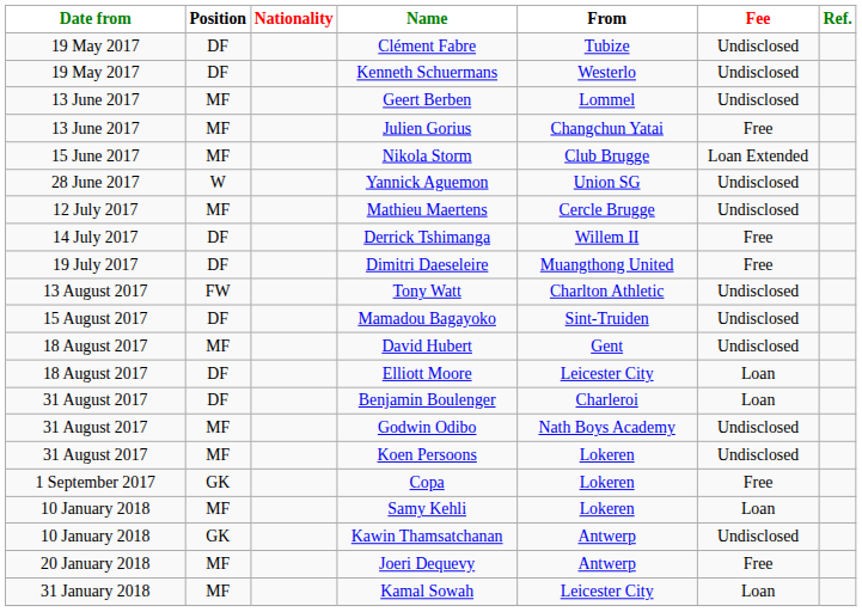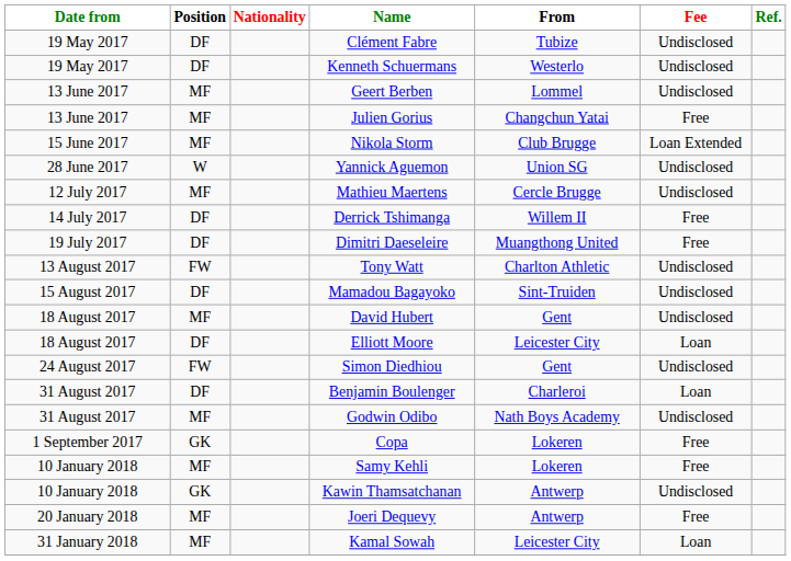 <table class="wikitable" style="text-align:center; font-size:90%">
 <tr>
 <th style="background:#FFFFFF; color:green; width:150px;">Date from</th>
 <th style="background:#FFFFFF; color:black; width:50px;">Position</th>
 <th style="background:#FFFFFF; color:red; width:50px;">Nationality</th>
 <th style="background:#FFFFFF; color:green; width:150px;">Name</th>
 <th style="background:#FFFFFF; color:black; width:150px;">From</th>
 <th style="background:#FFFFFF; color:red; width:100px;">Fee</th>
 <th style="background:#FFFFFF; color:green; width:25px;">Ref.</th>
 </tr>
 <tr>
 <td>19 May 2017</td>
 <td>DF</td>
 <td></td>
 <td><a href='#'>Clément Fabre</a></td>
 <td> <a href='#'>Tubize</a></td>
 <td>Undisclosed</td>
 <td></td>
 </tr>
 <tr>
 <td>19 May 2017</td>
 <td>DF</td>
 <td></td>
 <td><a href='#'>Kenneth Schuermans</a></td>
 <td> <a href='#'>Westerlo</a></td>
 <td>Undisclosed</td>
 <td></td>
 </tr>
 <tr>
 <td>13 June 2017</td>
 <td>MF</td>
 <td></td>
 <td><a href='#'>Geert Berben</a></td>
 <td> <a href='#'>Lommel</a></td>
 <td>Undisclosed</td>
 <td></td>
 </tr>
 <tr>
 <td>13 June 2017</td>
 <td>MF</td>
 <td></td>
 <td><a href='#'>Julien Gorius</a></td>
 <td> <a href='#'>Changchun Yatai</a></td>
 <td>Free</td>
 <td></td>
 </tr>
 <tr>
 <td>15 June 2017</td>
 <td>MF</td>
 <td></td>
 <td><a href='#'>Nikola Storm</a></td>
 <td> <a href='#'>Club Brugge</a></td>
 <td>Loan Extended</td>
 <td></td>
 </tr>
 <tr>
 <td>28 June 2017</td>
 <td>W</td>
 <td></td>
 <td><a href='#'>Yannick Aguemon</a></td>
 <td> <a href='#'>Union SG</a></td>
 <td>Undisclosed</td>
 <td></td>
 </tr>
 <tr>
 <td>12 July 2017</td>
 <td>MF</td>
 <td></td>
 <td><a href='#'>Mathieu Maertens</a></td>
 <td> <a href='#'>Cercle Brugge</a></td>
 <td>Undisclosed</td>
 <td></td>
 </tr>
 <tr>
 <td>14 July 2017</td>
 <td>DF</td>
 <td></td>
 <td><a href='#'>Derrick Tshimanga</a></td>
 <td> <a href='#'>Willem II</a></td>
 <td>Free</td>
 <td></td>
 </tr>
 <tr>
 <td>19 July 2017</td>
 <td>DF</td>
 <td></td>
 <td><a href='#'>Dimitri Daeseleire</a></td>
 <td> <a href='#'>Muangthong United</a></td>
 <td>Free</td>
 <td></td>
 </tr>
 <tr>
 <td>13 August 2017</td>
 <td>FW</td>
 <td></td>
 <td><a href='#'>Tony Watt</a></td>
 <td> <a href='#'>Charlton Athletic</a></td>
 <td>Undisclosed</td>
 <td></td>
 </tr>
 <tr>
 <td>15 August 2017</td>
 <td>DF</td>
 <td></td>
 <td><a href='#'>Mamadou Bagayoko</a></td>
 <td> <a href='#'>Sint-Truiden</a></td>
 <td>Undisclosed</td>
 <td></td>
 </tr>
 <tr>
 <td>18 August 2017</td>
 <td>MF</td>
 <td></td>
 <td><a href='#'>David Hubert</a></td>
 <td> <a href='#'>Gent</a></td>
 <td>Undisclosed</td>
 <td></td>
 </tr>
 <tr>
 <td>18 August 2017</td>
 <td>DF</td>
 <td></td>
 <td><a href='#'>Elliott Moore</a></td>
 <td> <a href='#'>Leicester City</a></td>
 <td>Loan</td>
 <td></td>
 </tr>
 <tr>
+<td>24 August 2017</td>
+<td>FW</td>
+<td></td>
+<td><a href='#'>Simon Diedhiou</a></td>
+<td> <a href='#'>Gent</a></td>
+<td>Undisclosed</td>
+<td></td>
+</tr>
+<tr>
 <td>31 August 2017</td>
 <td>DF</td>
 <td></td>
 <td><a href='#'>Benjamin Boulenger</a></td>
 <td> <a href='#'>Charleroi</a></td>
 <td>Loan</td>
 <td></td>
 </tr>
 <tr>
 <td>31 August 2017</td>
 <td>MF</td>
 <td></td>
 <td><a href='#'>Godwin Odibo</a></td>
 <td> <a href='#'>Nath Boys Academy</a></td>
 <td>Undisclosed</td>
 <td></td>
 </tr>
 <tr>
-<td>31 August 2017</td>
-<td>MF</td>
-<td></td>
-<td><a href='#'>Koen Persoons</a></td>
-<td> <a href='#'>Lokeren</a></td>
-<td>Undisclosed</td>
-<td></td>
-</tr>
-<tr>
 <td>1 September 2017</td>
 <td>GK</td>
 <td></td>
 <td><a href='#'>Copa</a></td>
 <td> <a href='#'>Lokeren</a></td>
 <td>Free</td>
 <td></td>
 </tr>
 <tr>
 <td>10 January 2018</td>
 <td>MF</td>
 <td></td>
 <td><a href='#'>Samy Kehli</a></td>
 <td> <a href='#'>Lokeren</a></td>
-<td>Loan</td>
+<td>Free</td>
 <td></td>
 </tr>
 <tr>
 <td>10 January 2018</td>
 <td>GK</td>
 <td></td>
 <td><a href='#'>Kawin Thamsatchanan</a></td>
 <td> <a href='#'>Antwerp</a></td>
 <td>Undisclosed</td>
 <td></td>
 </tr>
 <tr>
 <td>20 January 2018</td>
 <td>MF</td>
 <td></td>
 <td><a href='#'>Joeri Dequevy</a></td>
 <td> <a href='#'>Antwerp</a></td>
 <td>Free</td>
 <td></td>
 </tr>
 <tr>
 <td>31 January 2018</td>
 <td>MF</td>
 <td></td>
 <td><a href='#'>Kamal Sowah</a></td>
 <td> <a href='#'>Leicester City</a></td>
 <td>Loan</td>
 <td></td>
 </tr>
 <tr>
 </tr>
 </table>
